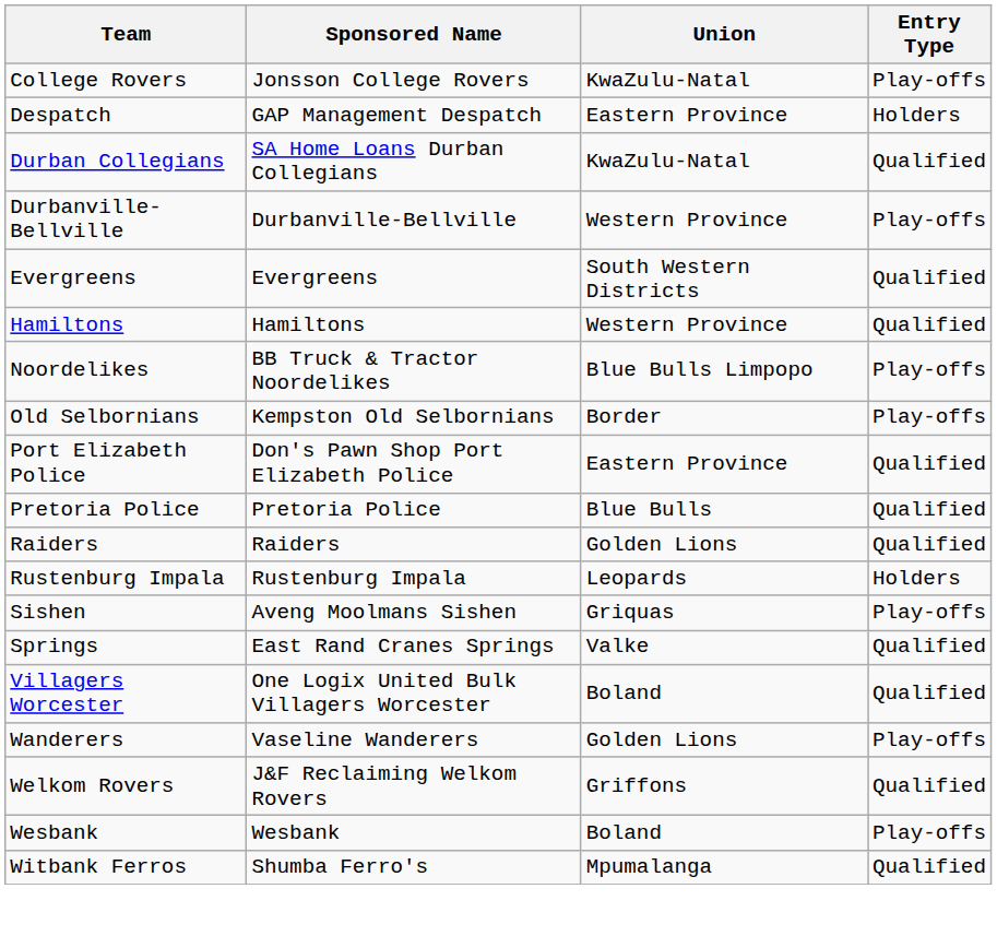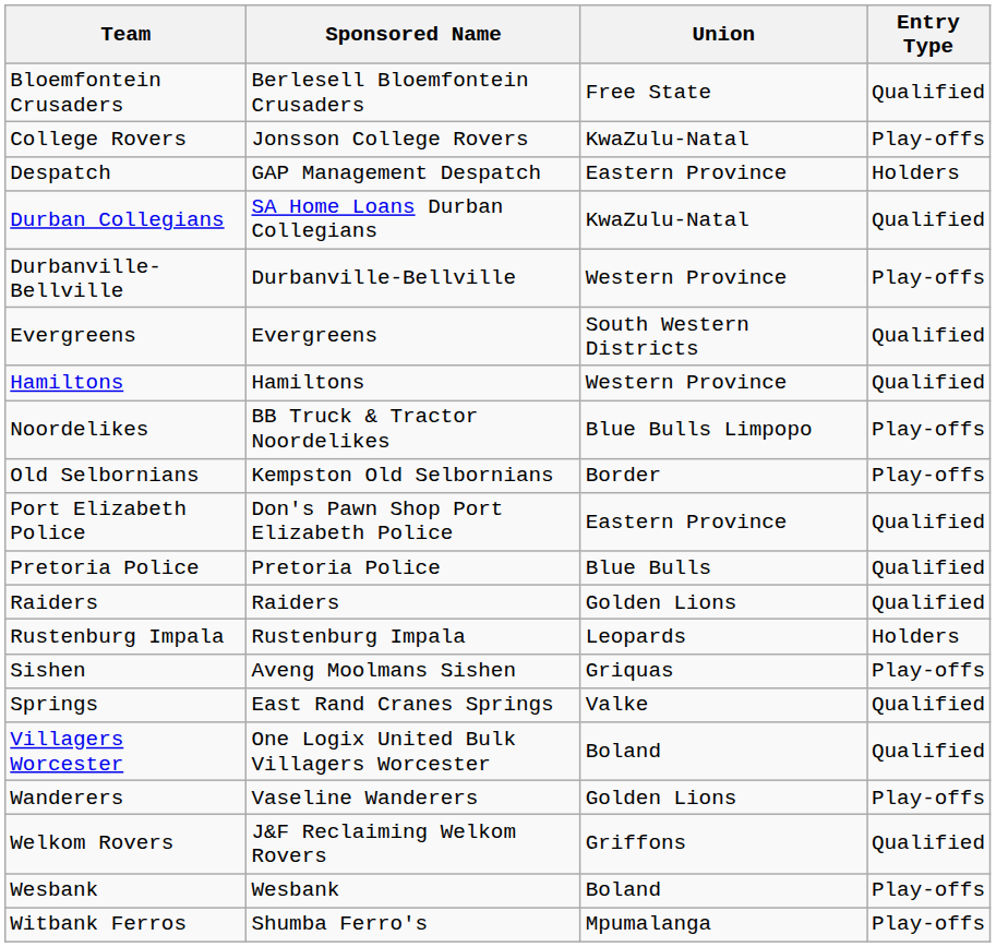 <table class="wikitable sortable">
 <tr>
 <th width=25%>Team</th>
 <th width=35%>Sponsored Name</th>
 <th width=30%>Union</th>
 <th width=10%>Entry Type</th>
+</tr>
+<tr>
+<td>Bloemfontein Crusaders</td>
+<td>Berlesell Bloemfontein Crusaders</td>
+<td>Free State</td>
+<td>Qualified</td>
 </tr>
 <tr>
 <td>College Rovers</td>
 <td>Jonsson College Rovers</td>
 <td>KwaZulu-Natal</td>
 <td>Play-offs</td>
 </tr>
 <tr>
 <td>Despatch</td>
 <td>GAP Management Despatch</td>
 <td>Eastern Province</td>
 <td>Holders</td>
 </tr>
 <tr>
 <td><a href='#'>Durban Collegians</a></td>
 <td><a href='#'>SA Home Loans</a> Durban Collegians</td>
 <td>KwaZulu-Natal</td>
 <td>Qualified</td>
 </tr>
 <tr>
 <td>Durbanville-Bellville</td>
 <td>Durbanville-Bellville</td>
 <td>Western Province</td>
 <td>Play-offs</td>
 </tr>
 <tr>
 <td>Evergreens</td>
 <td>Evergreens</td>
 <td>South Western Districts</td>
 <td>Qualified</td>
 </tr>
 <tr>
 <td><a href='#'>Hamiltons</a></td>
 <td>Hamiltons</td>
 <td>Western Province</td>
 <td>Qualified</td>
 </tr>
 <tr>
 <td>Noordelikes</td>
 <td>BB Truck & Tractor Noordelikes</td>
 <td>Blue Bulls Limpopo</td>
 <td>Play-offs</td>
 </tr>
 <tr>
 <td>Old Selbornians</td>
 <td>Kempston Old Selbornians</td>
 <td>Border</td>
 <td>Play-offs</td>
 </tr>
 <tr>
 <td>Port Elizabeth Police</td>
 <td>Don's Pawn Shop Port Elizabeth Police</td>
 <td>Eastern Province</td>
 <td>Qualified</td>
 </tr>
 <tr>
 <td>Pretoria Police</td>
 <td>Pretoria Police</td>
 <td>Blue Bulls</td>
 <td>Qualified</td>
 </tr>
 <tr>
 <td>Raiders</td>
 <td>Raiders</td>
 <td>Golden Lions</td>
 <td>Qualified</td>
 </tr>
 <tr>
 <td>Rustenburg Impala</td>
 <td>Rustenburg Impala</td>
 <td>Leopards</td>
 <td>Holders</td>
 </tr>
 <tr>
 <td>Sishen</td>
 <td>Aveng Moolmans Sishen</td>
 <td>Griquas</td>
 <td>Play-offs</td>
 </tr>
 <tr>
 <td>Springs</td>
 <td>East Rand Cranes Springs</td>
 <td>Valke</td>
 <td>Qualified</td>
 </tr>
 <tr>
 <td><a href='#'>Villagers Worcester</a></td>
 <td>One Logix United Bulk Villagers Worcester</td>
 <td>Boland</td>
 <td>Qualified</td>
 </tr>
 <tr>
 <td>Wanderers</td>
 <td>Vaseline Wanderers</td>
 <td>Golden Lions</td>
 <td>Play-offs</td>
 </tr>
 <tr>
 <td>Welkom Rovers</td>
 <td>J&F Reclaiming Welkom Rovers</td>
 <td>Griffons</td>
 <td>Qualified</td>
 </tr>
 <tr>
 <td>Wesbank</td>
 <td>Wesbank</td>
 <td>Boland</td>
 <td>Play-offs</td>
 </tr>
 <tr>
 <td>Witbank Ferros</td>
 <td>Shumba Ferro's</td>
 <td>Mpumalanga</td>
-<td>Qualified</td>
+<td>Play-offs</td>
 </tr>
 </table>
